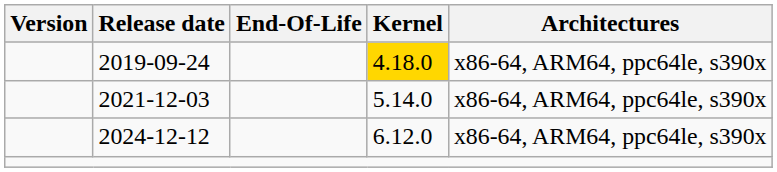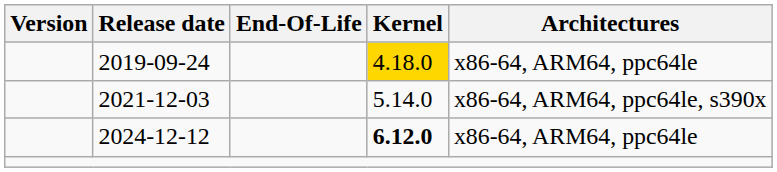 <table class="wikitable">
 <tr>
 <th>Version</th>
 <th>Release date</th>
 <th>End-Of-Life</th>
 <th>Kernel</th>
 <th>Architectures</th>
 </tr>
 <tr>
 <td></td>
 <td>2019-09-24</td>
 <td></td>
 <td style="background: gold;">4.18.0</td>
-<td>x86-64, ARM64, ppc64le, s390x</td>
+<td>x86-64, ARM64, ppc64le</td>
 </tr>
 <tr>
 <td></td>
 <td>2021-12-03</td>
 <td></td>
 <td>5.14.0</td>
 <td>x86-64, ARM64, ppc64le, s390x</td>
 </tr>
 <tr>
 <td></td>
 <td>2024-12-12</td>
 <td></td>
-<td>6.12.0</td>
-<td>x86-64, ARM64, ppc64le, s390x</td>
+<td><strong>6.12.0</strong></td>
+<td>x86-64, ARM64, ppc64le</td>
 </tr>
 <tr>
 <td colspan="5"><small></small></td>
 </tr>
 </table>
